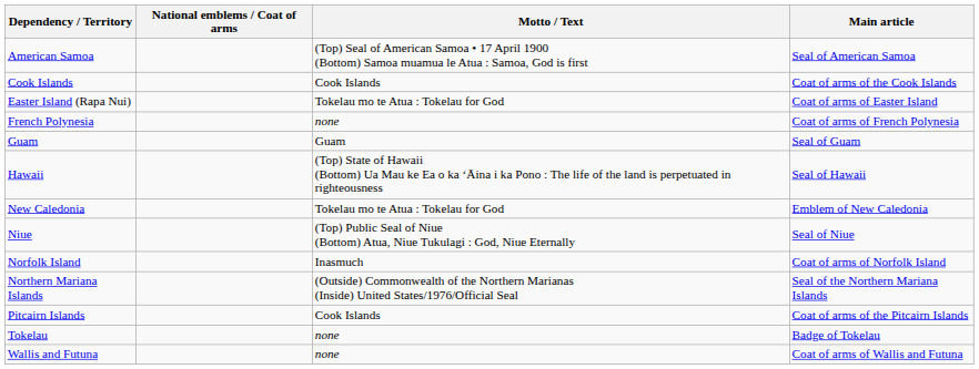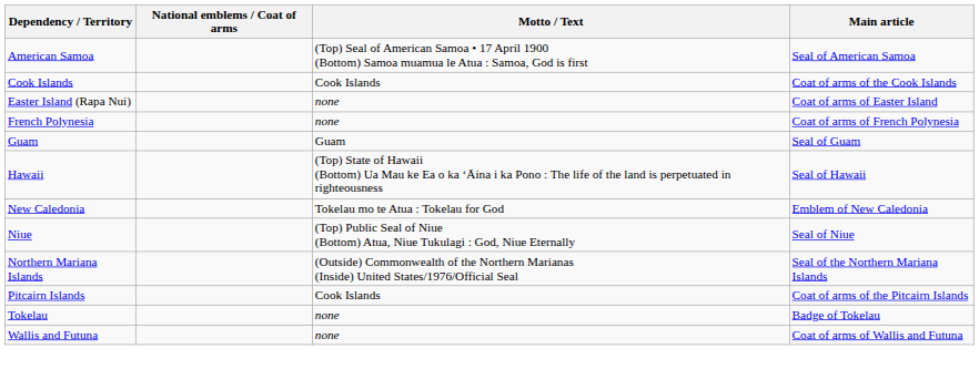 <table class="wikitable">
 <tr>
 <th>Dependency / Territory</th>
 <th style="min-width:102px">National emblems / Coat of arms</th>
 <th>Motto / Text</th>
 <th>Main article</th>
 </tr>
 <tr>
 <td><a href='#'>American Samoa</a></td>
 <td></td>
 <td>(Top) Seal of American Samoa • 17 April 1900 <br> (Bottom) Samoa muamua le Atua : Samoa, God is first</td>
 <td><a href='#'>Seal of American Samoa</a></td>
 </tr>
 <tr>
 <td><a href='#'>Cook Islands</a></td>
 <td></td>
 <td>Cook Islands</td>
 <td><a href='#'>Coat of arms of the Cook Islands</a></td>
 </tr>
 <tr>
 <td><a href='#'>Easter Island</a> (Rapa Nui)</td>
 <td></td>
-<td>Tokelau mo te Atua : Tokelau for God</td>
+<td><em>none</em></td>
 <td><a href='#'>Coat of arms of Easter Island</a></td>
 </tr>
 <tr>
 <td><a href='#'>French Polynesia</a></td>
 <td></td>
 <td><em>none</em></td>
 <td><a href='#'>Coat of arms of French Polynesia</a></td>
 </tr>
 <tr>
 <td><a href='#'>Guam</a></td>
 <td></td>
 <td>Guam</td>
 <td><a href='#'>Seal of Guam</a></td>
 </tr>
 <tr>
 <td><a href='#'>Hawaii</a></td>
 <td></td>
 <td>(Top) State of Hawaii <br> (Bottom) Ua Mau ke Ea o ka ʻĀina i ka Pono : The life of the land is perpetuated in righteousness</td>
 <td><a href='#'>Seal of Hawaii</a></td>
 </tr>
 <tr>
 <td><a href='#'>New Caledonia</a></td>
 <td></td>
 <td>Tokelau mo te Atua : Tokelau for God</td>
 <td><a href='#'>Emblem of New Caledonia</a></td>
 </tr>
 <tr>
 <td><a href='#'>Niue</a></td>
 <td></td>
 <td>(Top) Public Seal of Niue <br> (Bottom) Atua, Niue Tukulagi : God, Niue Eternally</td>
 <td><a href='#'>Seal of Niue</a></td>
 </tr>
 <tr>
-<td><a href='#'>Norfolk Island</a></td>
-<td></td>
-<td>Inasmuch</td>
-<td><a href='#'>Coat of arms of Norfolk Island</a></td>
-</tr>
-<tr>
 <td><a href='#'>Northern Mariana Islands</a></td>
 <td></td>
 <td>(Outside) Commonwealth of the Northern Marianas <br> (Inside) United States/1976/Official Seal</td>
 <td><a href='#'>Seal of the Northern Mariana Islands</a></td>
 </tr>
 <tr>
 <td><a href='#'>Pitcairn Islands</a></td>
 <td></td>
 <td>Cook Islands</td>
 <td><a href='#'>Coat of arms of the Pitcairn Islands</a></td>
 </tr>
 <tr>
 <td><a href='#'>Tokelau</a></td>
 <td></td>
 <td><em>none</em></td>
 <td><a href='#'>Badge of Tokelau</a></td>
 </tr>
 <tr>
 <td><a href='#'>Wallis and Futuna</a></td>
 <td></td>
 <td><em>none</em></td>
 <td><a href='#'>Coat of arms of Wallis and Futuna</a></td>
 </tr>
 </table>
